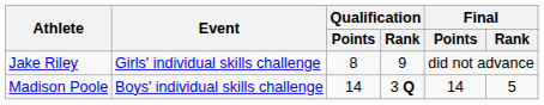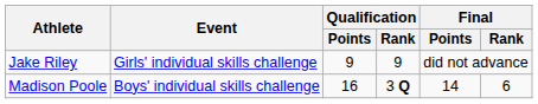 <table class="wikitable" style="font-size:90%">
 <tr>
 <th rowspan=2>Athlete</th>
 <th rowspan=2>Event</th>
 <th colspan=2>Qualification</th>
 <th colspan=2>Final</th>
 </tr>
 <tr style="font-size:95%">
 <th>Points</th>
 <th>Rank</th>
 <th>Points</th>
 <th>Rank</th>
 </tr>
 <tr align=center>
 <td align=left><a href='#'>Jake Riley</a></td>
 <td align=left><a href='#'>Girls' individual skills challenge</a></td>
-<td>8</td>
+<td>9</td>
 <td>9</td>
 <td colspan=2>did not advance</td>
 </tr>
 <tr align=center>
 <td align=left><a href='#'>Madison Poole</a></td>
 <td align=left><a href='#'>Boys' individual skills challenge</a></td>
-<td>14</td>
+<td>16</td>
 <td>3 <strong>Q</strong></td>
 <td>14</td>
-<td>5</td>
+<td>6</td>
 </tr>
 </table>
